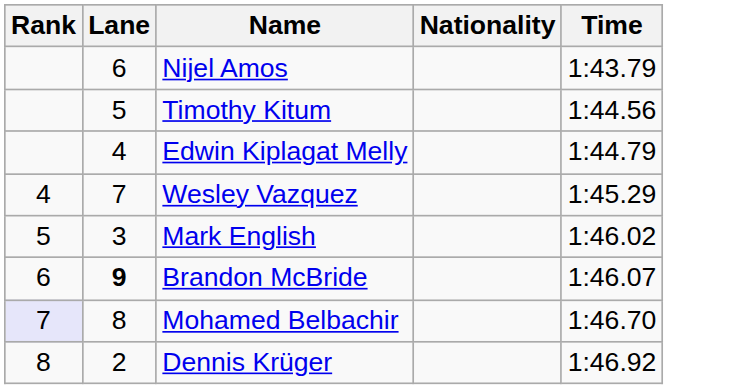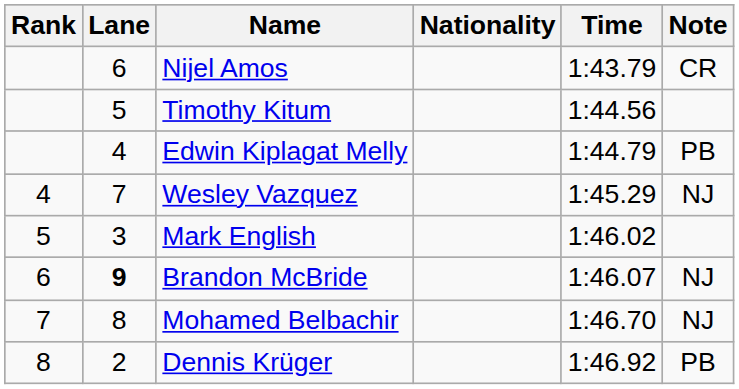 <table class="wikitable sortable" style="text-align:center">
 <tr>
 <th>Rank</th>
 <th>Lane</th>
 <th>Name</th>
 <th>Nationality</th>
 <th>Time</th>
+<th>Note</th>
 </tr>
 <tr>
 <td></td>
 <td>6</td>
 <td align=left><a href='#'>Nijel Amos</a></td>
 <td align=left></td>
 <td>1:43.79</td>
+<td>CR</td>
 </tr>
 <tr>
 <td></td>
 <td>5</td>
 <td align=left><a href='#'>Timothy Kitum</a></td>
 <td align=left></td>
 <td>1:44.56</td>
+<td></td>
 </tr>
 <tr>
 <td></td>
 <td>4</td>
 <td align=left><a href='#'>Edwin Kiplagat Melly</a></td>
 <td align=left></td>
 <td>1:44.79</td>
+<td>PB</td>
 </tr>
 <tr>
 <td>4</td>
 <td>7</td>
 <td align=left><a href='#'>Wesley Vazquez</a></td>
 <td align=left></td>
 <td>1:45.29</td>
+<td>NJ</td>
 </tr>
 <tr>
 <td>5</td>
 <td>3</td>
 <td align=left><a href='#'>Mark English</a></td>
 <td align=left></td>
 <td>1:46.02</td>
+<td></td>
 </tr>
 <tr>
 <td>6</td>
 <td><strong>9</strong></td>
 <td align=left><a href='#'>Brandon McBride</a></td>
 <td align=left></td>
 <td>1:46.07</td>
+<td>NJ</td>
 </tr>
 <tr>
-<td style="background: lavender;">7</td>
+<td>7</td>
 <td>8</td>
 <td align=left><a href='#'>Mohamed Belbachir</a></td>
 <td align=left></td>
 <td>1:46.70</td>
+<td>NJ</td>
 </tr>
 <tr>
 <td>8</td>
 <td>2</td>
 <td align=left><a href='#'>Dennis Krüger</a></td>
 <td align=left></td>
 <td>1:46.92</td>
+<td>PB</td>
 </tr>
 </table>
